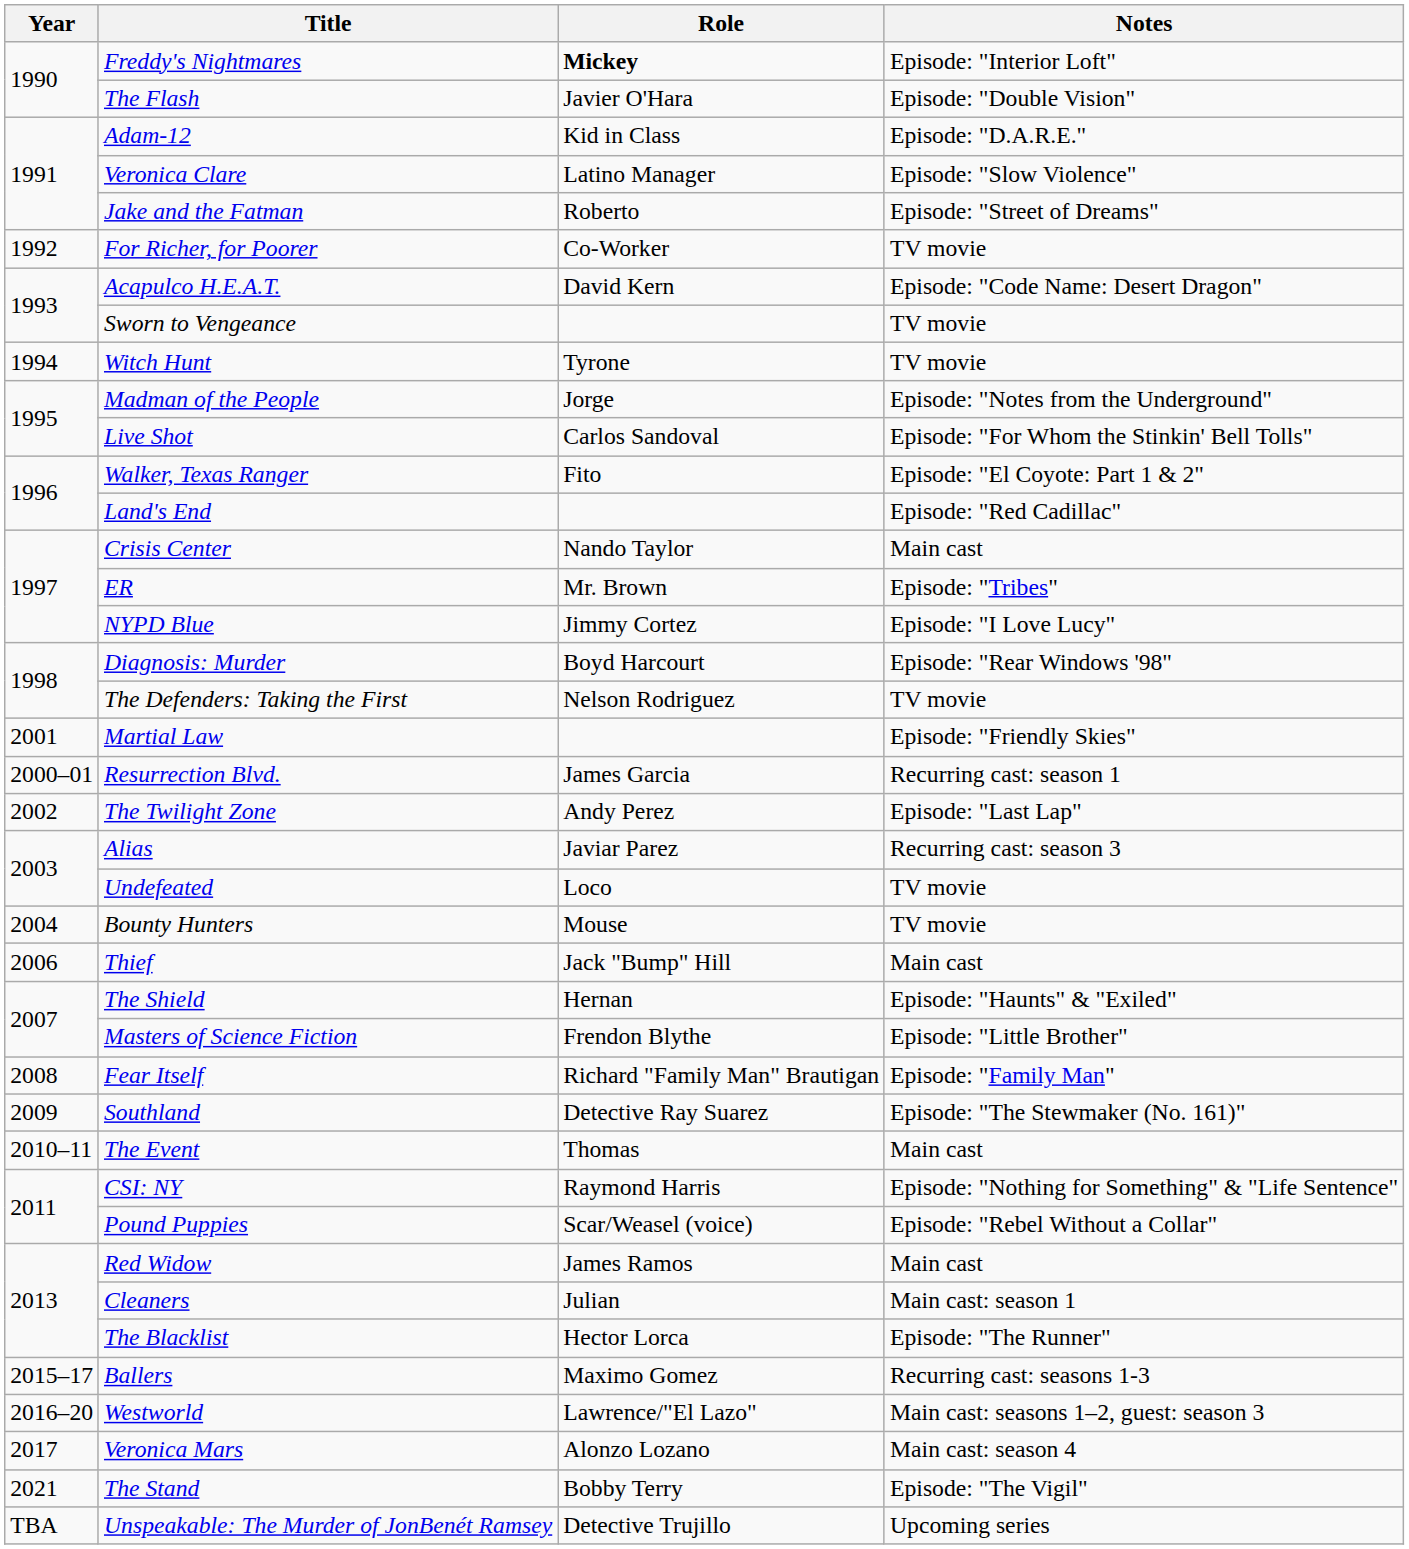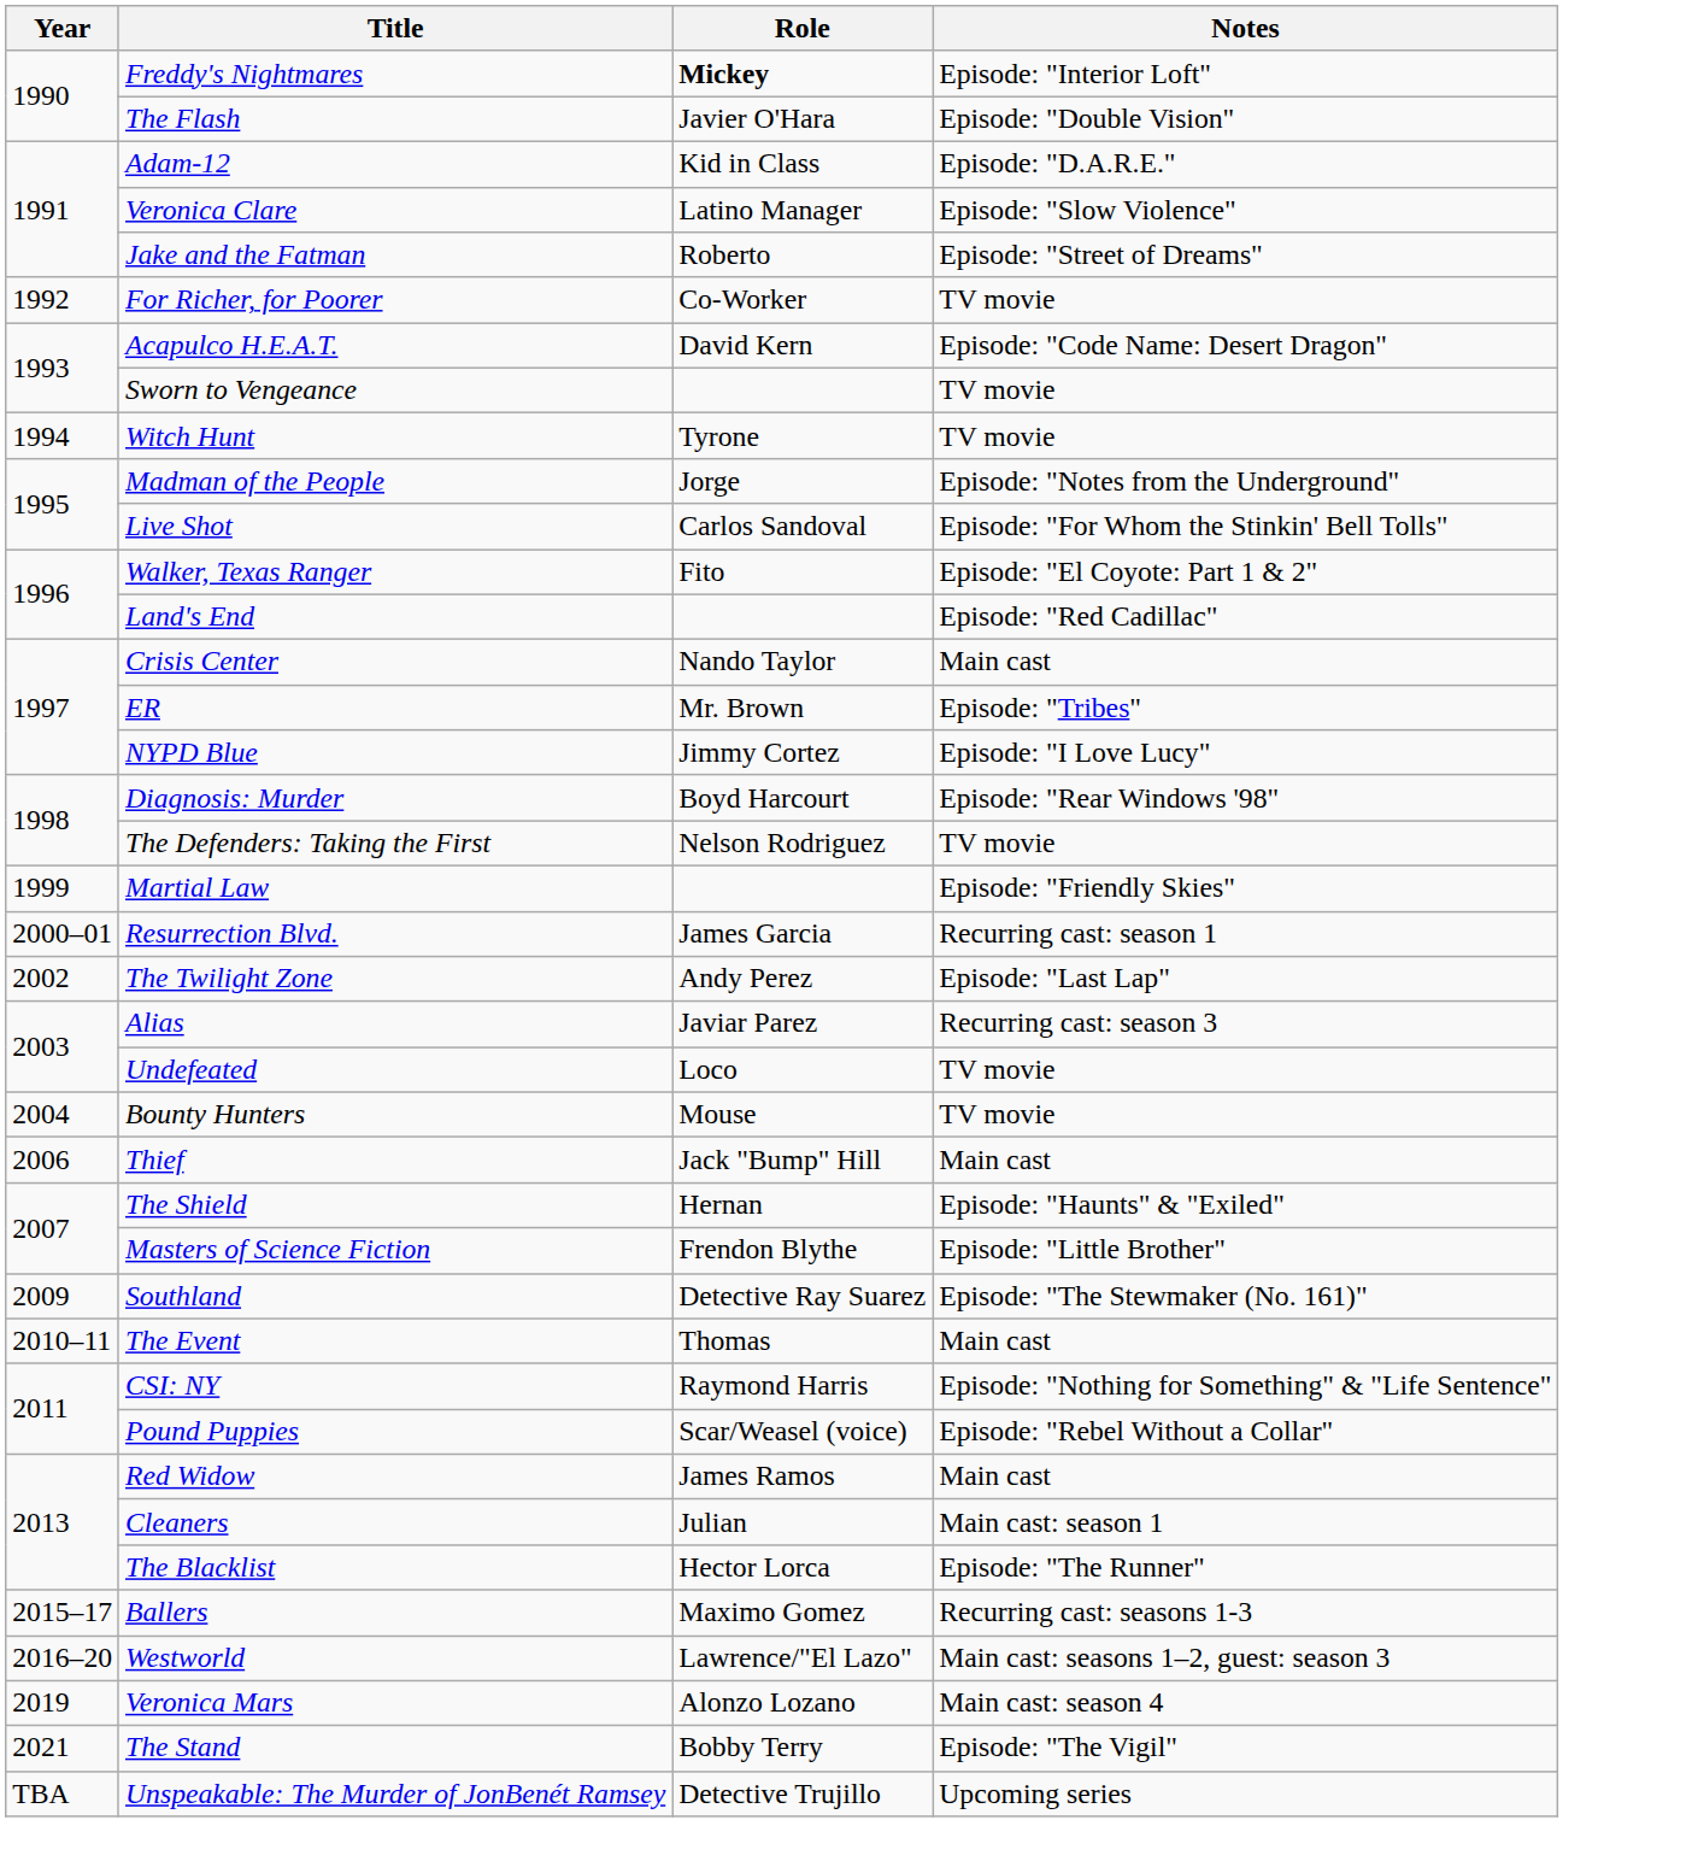 <table class="wikitable sortable">
 <tr>
 <th>Year</th>
 <th>Title</th>
 <th>Role</th>
 <th>Notes</th>
 </tr>
 <tr>
 <td rowspan=2>1990</td>
 <td><em><a href='#'>Freddy's Nightmares</a></em></td>
 <td><strong>Mickey</strong></td>
 <td>Episode: "Interior Loft"</td>
 </tr>
 <tr>
 <td><em><a href='#'>The Flash</a></em></td>
 <td>Javier O'Hara</td>
 <td>Episode: "Double Vision"</td>
 </tr>
 <tr>
 <td rowspan=3>1991</td>
 <td><em><a href='#'>Adam-12</a></em></td>
 <td>Kid in Class</td>
 <td>Episode: "D.A.R.E."</td>
 </tr>
 <tr>
 <td><em><a href='#'>Veronica Clare</a></em></td>
 <td>Latino Manager</td>
 <td>Episode: "Slow Violence"</td>
 </tr>
 <tr>
 <td><em><a href='#'>Jake and the Fatman</a></em></td>
 <td>Roberto</td>
 <td>Episode: "Street of Dreams"</td>
 </tr>
 <tr>
 <td>1992</td>
 <td><em><a href='#'>For Richer, for Poorer</a></em></td>
 <td>Co-Worker</td>
 <td>TV movie</td>
 </tr>
 <tr>
 <td rowspan=2>1993</td>
 <td><em><a href='#'>Acapulco H.E.A.T.</a></em></td>
 <td>David Kern</td>
 <td>Episode: "Code Name: Desert Dragon"</td>
 </tr>
 <tr>
 <td><em>Sworn to Vengeance</em></td>
 <td></td>
 <td>TV movie</td>
 </tr>
 <tr>
 <td>1994</td>
 <td><em><a href='#'>Witch Hunt</a></em></td>
 <td>Tyrone</td>
 <td>TV movie</td>
 </tr>
 <tr>
 <td rowspan=2>1995</td>
 <td><em><a href='#'>Madman of the People</a></em></td>
 <td>Jorge</td>
 <td>Episode: "Notes from the Underground"</td>
 </tr>
 <tr>
 <td><em><a href='#'>Live Shot</a></em></td>
 <td>Carlos Sandoval</td>
 <td>Episode: "For Whom the Stinkin' Bell Tolls"</td>
 </tr>
 <tr>
 <td rowspan=2>1996</td>
 <td><em><a href='#'>Walker, Texas Ranger</a></em></td>
 <td>Fito</td>
 <td>Episode: "El Coyote: Part 1 & 2"</td>
 </tr>
 <tr>
 <td><em><a href='#'>Land's End</a></em></td>
 <td></td>
 <td>Episode: "Red Cadillac"</td>
 </tr>
 <tr>
 <td rowspan=3>1997</td>
 <td><em><a href='#'>Crisis Center</a></em></td>
 <td>Nando Taylor</td>
 <td>Main cast</td>
 </tr>
 <tr>
 <td><em><a href='#'>ER</a></em></td>
 <td>Mr. Brown</td>
 <td>Episode: "<a href='#'>Tribes</a>"</td>
 </tr>
 <tr>
 <td><em><a href='#'>NYPD Blue</a></em></td>
 <td>Jimmy Cortez</td>
 <td>Episode: "I Love Lucy"</td>
 </tr>
 <tr>
 <td rowspan=2>1998</td>
 <td><em><a href='#'>Diagnosis: Murder</a></em></td>
 <td>Boyd Harcourt</td>
 <td>Episode: "Rear Windows '98"</td>
 </tr>
 <tr>
 <td><em>The Defenders: Taking the First</em></td>
 <td>Nelson Rodriguez</td>
 <td>TV movie</td>
 </tr>
 <tr>
-<td>2001</td>
+<td>1999</td>
 <td><em><a href='#'>Martial Law</a></em></td>
 <td></td>
 <td>Episode: "Friendly Skies"</td>
 </tr>
 <tr>
 <td>2000–01</td>
 <td><em><a href='#'>Resurrection Blvd.</a></em></td>
 <td>James Garcia</td>
 <td>Recurring cast: season 1</td>
 </tr>
 <tr>
 <td>2002</td>
 <td><em><a href='#'>The Twilight Zone</a></em></td>
 <td>Andy Perez</td>
 <td>Episode: "Last Lap"</td>
 </tr>
 <tr>
 <td rowspan=2>2003</td>
 <td><em><a href='#'>Alias</a></em></td>
 <td>Javiar Parez</td>
 <td>Recurring cast: season 3</td>
 </tr>
 <tr>
 <td><em><a href='#'>Undefeated</a></em></td>
 <td>Loco</td>
 <td>TV movie</td>
 </tr>
 <tr>
 <td>2004</td>
 <td><em>Bounty Hunters</em></td>
 <td>Mouse</td>
 <td>TV movie</td>
 </tr>
 <tr>
 <td>2006</td>
 <td><em><a href='#'>Thief</a></em></td>
 <td>Jack "Bump" Hill</td>
 <td>Main cast</td>
 </tr>
 <tr>
 <td rowspan=2>2007</td>
 <td><em><a href='#'>The Shield</a></em></td>
 <td>Hernan</td>
 <td>Episode: "Haunts" & "Exiled"</td>
 </tr>
 <tr>
 <td><em><a href='#'>Masters of Science Fiction</a></em></td>
 <td>Frendon Blythe</td>
 <td>Episode: "Little Brother"</td>
-</tr>
-<tr>
-<td>2008</td>
-<td><em><a href='#'>Fear Itself</a></em></td>
-<td>Richard "Family Man" Brautigan</td>
-<td>Episode: "<a href='#'>Family Man</a>"</td>
 </tr>
 <tr>
 <td>2009</td>
 <td><em><a href='#'>Southland</a></em></td>
 <td>Detective Ray Suarez</td>
 <td>Episode: "The Stewmaker (No. 161)"</td>
 </tr>
 <tr>
 <td>2010–11</td>
 <td><em><a href='#'>The Event</a></em></td>
 <td>Thomas</td>
 <td>Main cast</td>
 </tr>
 <tr>
 <td rowspan=2>2011</td>
 <td><em><a href='#'>CSI: NY</a></em></td>
 <td>Raymond Harris</td>
 <td>Episode: "Nothing for Something" & "Life Sentence"</td>
 </tr>
 <tr>
 <td><em><a href='#'>Pound Puppies</a></em></td>
 <td>Scar/Weasel (voice)</td>
 <td>Episode: "Rebel Without a Collar"</td>
 </tr>
 <tr>
 <td rowspan=3>2013</td>
 <td><em><a href='#'>Red Widow</a></em></td>
 <td>James Ramos</td>
 <td>Main cast</td>
 </tr>
 <tr>
 <td><em><a href='#'>Cleaners</a></em></td>
 <td>Julian</td>
 <td>Main cast: season 1</td>
 </tr>
 <tr>
 <td><em><a href='#'>The Blacklist</a></em></td>
 <td>Hector Lorca</td>
 <td>Episode: "The Runner"</td>
 </tr>
 <tr>
 <td>2015–17</td>
 <td><em><a href='#'>Ballers</a></em></td>
 <td>Maximo Gomez</td>
 <td>Recurring cast: seasons 1-3</td>
 </tr>
 <tr>
 <td>2016–20</td>
 <td><em><a href='#'>Westworld</a></em></td>
 <td>Lawrence/"El Lazo"</td>
 <td>Main cast: seasons 1–2, guest: season 3</td>
 </tr>
 <tr>
-<td>2017</td>
+<td>2019</td>
 <td><em><a href='#'>Veronica Mars</a></em></td>
 <td>Alonzo Lozano</td>
 <td>Main cast: season 4</td>
 </tr>
 <tr>
 <td>2021</td>
 <td><em><a href='#'>The Stand</a></em></td>
 <td>Bobby Terry</td>
 <td>Episode: "The Vigil"</td>
 </tr>
 <tr>
 <td>TBA</td>
 <td><em><a href='#'>Unspeakable: The Murder of JonBenét Ramsey</a></em></td>
 <td>Detective Trujillo</td>
 <td>Upcoming series</td>
 </tr>
 </table>
